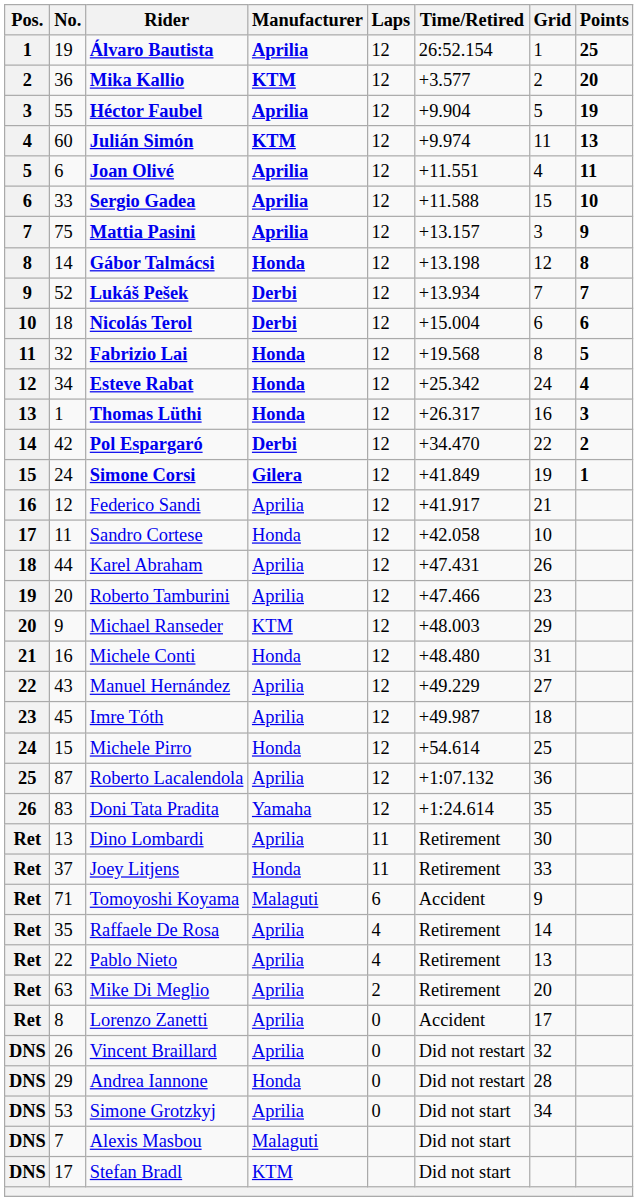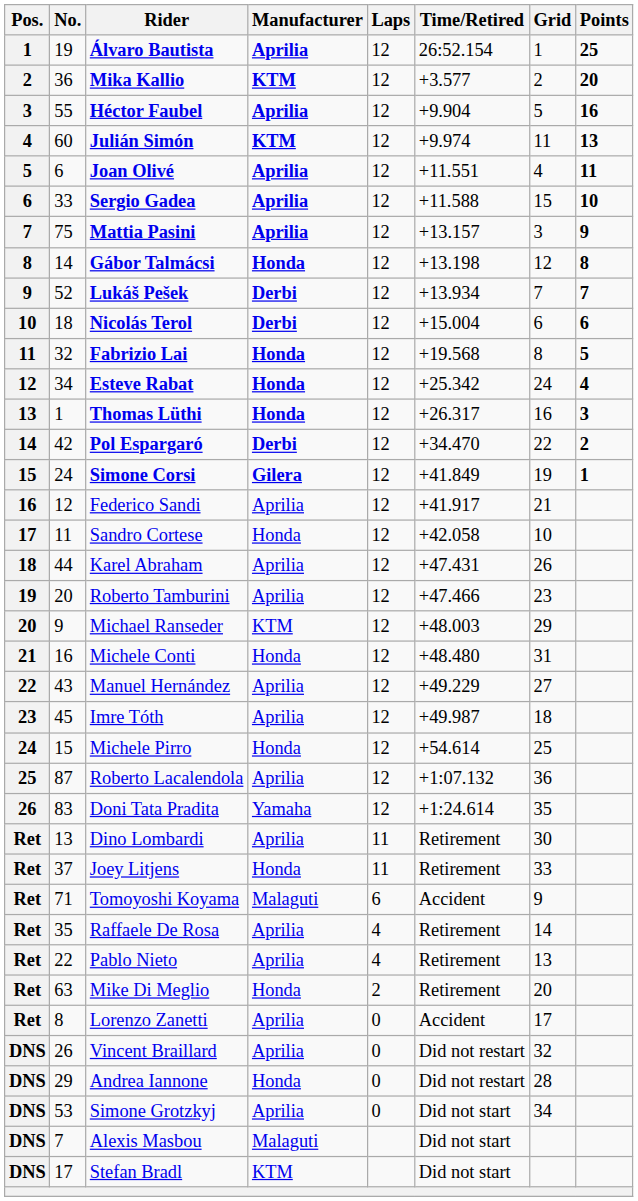 <table class="wikitable" style="font-size: 95%;">
 <tr>
 <th>Pos.</th>
 <th>No.</th>
 <th>Rider</th>
 <th>Manufacturer</th>
 <th>Laps</th>
 <th>Time/Retired</th>
 <th>Grid</th>
 <th>Points</th>
 </tr>
 <tr>
 <th>1</th>
 <td>19</td>
 <td> <strong><a href='#'>Álvaro Bautista</a></strong></td>
 <td><strong><a href='#'>Aprilia</a></strong></td>
 <td>12</td>
 <td>26:52.154</td>
 <td>1</td>
 <td><strong>25</strong></td>
 </tr>
 <tr>
 <th>2</th>
 <td>36</td>
 <td> <strong><a href='#'>Mika Kallio</a></strong></td>
 <td><strong><a href='#'>KTM</a></strong></td>
 <td>12</td>
 <td>+3.577</td>
 <td>2</td>
 <td><strong>20</strong></td>
 </tr>
 <tr>
 <th>3</th>
 <td>55</td>
 <td> <strong><a href='#'>Héctor Faubel</a></strong></td>
 <td><strong><a href='#'>Aprilia</a></strong></td>
 <td>12</td>
 <td>+9.904</td>
 <td>5</td>
-<td><strong>19</strong></td>
+<td><strong>16</strong></td>
 </tr>
 <tr>
 <th>4</th>
 <td>60</td>
 <td> <strong><a href='#'>Julián Simón</a></strong></td>
 <td><strong><a href='#'>KTM</a></strong></td>
 <td>12</td>
 <td>+9.974</td>
 <td>11</td>
 <td><strong>13</strong></td>
 </tr>
 <tr>
 <th>5</th>
 <td>6</td>
 <td> <strong><a href='#'>Joan Olivé</a></strong></td>
 <td><strong><a href='#'>Aprilia</a></strong></td>
 <td>12</td>
 <td>+11.551</td>
 <td>4</td>
 <td><strong>11</strong></td>
 </tr>
 <tr>
 <th>6</th>
 <td>33</td>
 <td> <strong><a href='#'>Sergio Gadea</a></strong></td>
 <td><strong><a href='#'>Aprilia</a></strong></td>
 <td>12</td>
 <td>+11.588</td>
 <td>15</td>
 <td><strong>10</strong></td>
 </tr>
 <tr>
 <th>7</th>
 <td>75</td>
 <td> <strong><a href='#'>Mattia Pasini</a></strong></td>
 <td><strong><a href='#'>Aprilia</a></strong></td>
 <td>12</td>
 <td>+13.157</td>
 <td>3</td>
 <td><strong>9</strong></td>
 </tr>
 <tr>
 <th>8</th>
 <td>14</td>
 <td> <strong><a href='#'>Gábor Talmácsi</a></strong></td>
 <td><strong><a href='#'>Honda</a></strong></td>
 <td>12</td>
 <td>+13.198</td>
 <td>12</td>
 <td><strong>8</strong></td>
 </tr>
 <tr>
 <th>9</th>
 <td>52</td>
 <td> <strong><a href='#'>Lukáš Pešek</a></strong></td>
 <td><strong><a href='#'>Derbi</a></strong></td>
 <td>12</td>
 <td>+13.934</td>
 <td>7</td>
 <td><strong>7</strong></td>
 </tr>
 <tr>
 <th>10</th>
 <td>18</td>
 <td> <strong><a href='#'>Nicolás Terol</a></strong></td>
 <td><strong><a href='#'>Derbi</a></strong></td>
 <td>12</td>
 <td>+15.004</td>
 <td>6</td>
 <td><strong>6</strong></td>
 </tr>
 <tr>
 <th>11</th>
 <td>32</td>
 <td> <strong><a href='#'>Fabrizio Lai</a></strong></td>
 <td><strong><a href='#'>Honda</a></strong></td>
 <td>12</td>
 <td>+19.568</td>
 <td>8</td>
 <td><strong>5</strong></td>
 </tr>
 <tr>
 <th>12</th>
 <td>34</td>
 <td> <strong><a href='#'>Esteve Rabat</a></strong></td>
 <td><strong><a href='#'>Honda</a></strong></td>
 <td>12</td>
 <td>+25.342</td>
 <td>24</td>
 <td><strong>4</strong></td>
 </tr>
 <tr>
 <th>13</th>
 <td>1</td>
 <td> <strong><a href='#'>Thomas Lüthi</a></strong></td>
 <td><strong><a href='#'>Honda</a></strong></td>
 <td>12</td>
 <td>+26.317</td>
 <td>16</td>
 <td><strong>3</strong></td>
 </tr>
 <tr>
 <th>14</th>
 <td>42</td>
 <td> <strong><a href='#'>Pol Espargaró</a></strong></td>
 <td><strong><a href='#'>Derbi</a></strong></td>
 <td>12</td>
 <td>+34.470</td>
 <td>22</td>
 <td><strong>2</strong></td>
 </tr>
 <tr>
 <th>15</th>
 <td>24</td>
 <td> <strong><a href='#'>Simone Corsi</a></strong></td>
 <td><strong><a href='#'>Gilera</a></strong></td>
 <td>12</td>
 <td>+41.849</td>
 <td>19</td>
 <td><strong>1</strong></td>
 </tr>
 <tr>
 <th>16</th>
 <td>12</td>
 <td> <a href='#'>Federico Sandi</a></td>
 <td><a href='#'>Aprilia</a></td>
 <td>12</td>
 <td>+41.917</td>
 <td>21</td>
 <td></td>
 </tr>
 <tr>
 <th>17</th>
 <td>11</td>
 <td> <a href='#'>Sandro Cortese</a></td>
 <td><a href='#'>Honda</a></td>
 <td>12</td>
 <td>+42.058</td>
 <td>10</td>
 <td></td>
 </tr>
 <tr>
 <th>18</th>
 <td>44</td>
 <td> <a href='#'>Karel Abraham</a></td>
 <td><a href='#'>Aprilia</a></td>
 <td>12</td>
 <td>+47.431</td>
 <td>26</td>
 <td></td>
 </tr>
 <tr>
 <th>19</th>
 <td>20</td>
 <td> <a href='#'>Roberto Tamburini</a></td>
 <td><a href='#'>Aprilia</a></td>
 <td>12</td>
 <td>+47.466</td>
 <td>23</td>
 <td></td>
 </tr>
 <tr>
 <th>20</th>
 <td>9</td>
 <td> <a href='#'>Michael Ranseder</a></td>
 <td><a href='#'>KTM</a></td>
 <td>12</td>
 <td>+48.003</td>
 <td>29</td>
 <td></td>
 </tr>
 <tr>
 <th>21</th>
 <td>16</td>
 <td> <a href='#'>Michele Conti</a></td>
 <td><a href='#'>Honda</a></td>
 <td>12</td>
 <td>+48.480</td>
 <td>31</td>
 <td></td>
 </tr>
 <tr>
 <th>22</th>
 <td>43</td>
 <td> <a href='#'>Manuel Hernández</a></td>
 <td><a href='#'>Aprilia</a></td>
 <td>12</td>
 <td>+49.229</td>
 <td>27</td>
 <td></td>
 </tr>
 <tr>
 <th>23</th>
 <td>45</td>
 <td> <a href='#'>Imre Tóth</a></td>
 <td><a href='#'>Aprilia</a></td>
 <td>12</td>
 <td>+49.987</td>
 <td>18</td>
 <td></td>
 </tr>
 <tr>
 <th>24</th>
 <td>15</td>
 <td> <a href='#'>Michele Pirro</a></td>
 <td><a href='#'>Honda</a></td>
 <td>12</td>
 <td>+54.614</td>
 <td>25</td>
 <td></td>
 </tr>
 <tr>
 <th>25</th>
 <td>87</td>
 <td> <a href='#'>Roberto Lacalendola</a></td>
 <td><a href='#'>Aprilia</a></td>
 <td>12</td>
 <td>+1:07.132</td>
 <td>36</td>
 <td></td>
 </tr>
 <tr>
 <th>26</th>
 <td>83</td>
 <td> <a href='#'>Doni Tata Pradita</a></td>
 <td><a href='#'>Yamaha</a></td>
 <td>12</td>
 <td>+1:24.614</td>
 <td>35</td>
 <td></td>
 </tr>
 <tr>
 <th>Ret</th>
 <td>13</td>
 <td> <a href='#'>Dino Lombardi</a></td>
 <td><a href='#'>Aprilia</a></td>
 <td>11</td>
 <td>Retirement</td>
 <td>30</td>
 <td></td>
 </tr>
 <tr>
 <th>Ret</th>
 <td>37</td>
 <td> <a href='#'>Joey Litjens</a></td>
 <td><a href='#'>Honda</a></td>
 <td>11</td>
 <td>Retirement</td>
 <td>33</td>
 <td></td>
 </tr>
 <tr>
 <th>Ret</th>
 <td>71</td>
 <td> <a href='#'>Tomoyoshi Koyama</a></td>
 <td><a href='#'>Malaguti</a></td>
 <td>6</td>
 <td>Accident</td>
 <td>9</td>
 <td></td>
 </tr>
 <tr>
 <th>Ret</th>
 <td>35</td>
 <td> <a href='#'>Raffaele De Rosa</a></td>
 <td><a href='#'>Aprilia</a></td>
 <td>4</td>
 <td>Retirement</td>
 <td>14</td>
 <td></td>
 </tr>
 <tr>
 <th>Ret</th>
 <td>22</td>
 <td> <a href='#'>Pablo Nieto</a></td>
 <td><a href='#'>Aprilia</a></td>
 <td>4</td>
 <td>Retirement</td>
 <td>13</td>
 <td></td>
 </tr>
 <tr>
 <th>Ret</th>
 <td>63</td>
 <td> <a href='#'>Mike Di Meglio</a></td>
-<td><a href='#'>Aprilia</a></td>
+<td><a href='#'>Honda</a></td>
 <td>2</td>
 <td>Retirement</td>
 <td>20</td>
 <td></td>
 </tr>
 <tr>
 <th>Ret</th>
 <td>8</td>
 <td> <a href='#'>Lorenzo Zanetti</a></td>
 <td><a href='#'>Aprilia</a></td>
 <td>0</td>
 <td>Accident</td>
 <td>17</td>
 <td></td>
 </tr>
 <tr>
 <th>DNS</th>
 <td>26</td>
 <td> <a href='#'>Vincent Braillard</a></td>
 <td><a href='#'>Aprilia</a></td>
 <td>0</td>
 <td>Did not restart</td>
 <td>32</td>
 <td></td>
 </tr>
 <tr>
 <th>DNS</th>
 <td>29</td>
 <td> <a href='#'>Andrea Iannone</a></td>
 <td><a href='#'>Honda</a></td>
 <td>0</td>
 <td>Did not restart</td>
 <td>28</td>
 <td></td>
 </tr>
 <tr>
 <th>DNS</th>
 <td>53</td>
 <td> <a href='#'>Simone Grotzkyj</a></td>
 <td><a href='#'>Aprilia</a></td>
 <td>0</td>
 <td>Did not start</td>
 <td>34</td>
 <td></td>
 </tr>
 <tr>
 <th>DNS</th>
 <td>7</td>
 <td> <a href='#'>Alexis Masbou</a></td>
 <td><a href='#'>Malaguti</a></td>
 <td></td>
 <td>Did not start</td>
 <td></td>
 <td></td>
 </tr>
 <tr>
 <th>DNS</th>
 <td>17</td>
 <td> <a href='#'>Stefan Bradl</a></td>
 <td><a href='#'>KTM</a></td>
 <td></td>
 <td>Did not start</td>
 <td></td>
 <td></td>
 </tr>
 <tr>
 <th colspan=8></th>
 </tr>
 <tr>
 </tr>
 </table>
